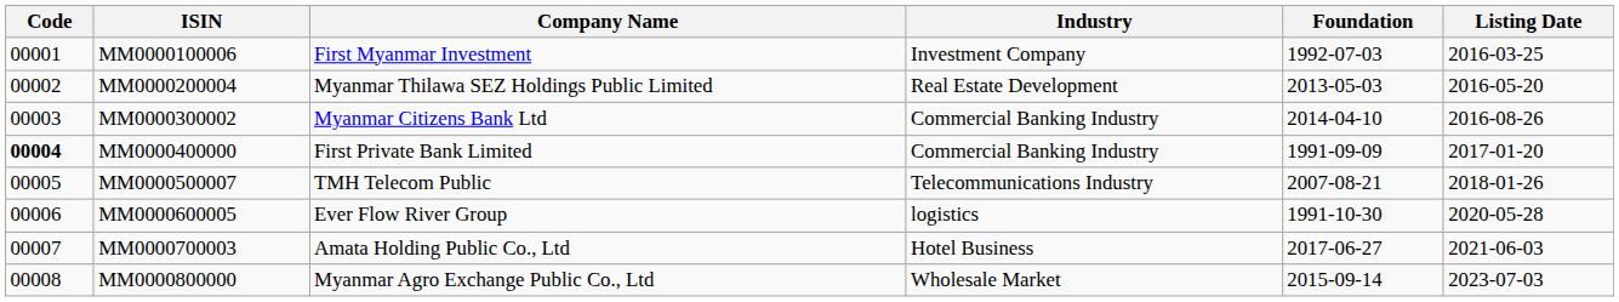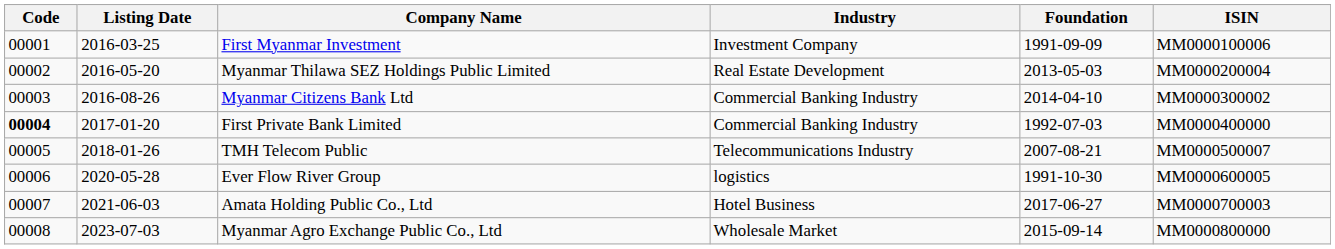 <table class='wikitable sortable' style='width:100%'>
 <tr>
 <th>Code</th>
-<th>ISIN</th>
+<th>Listing Date</th>
 <th>Company Name</th>
 <th>Industry</th>
 <th>Foundation</th>
-<th>Listing Date</th>
+<th>ISIN</th>
 </tr>
 <tr>
 <td>00001</td>
-<td>MM0000100006</td>
+<td>2016-03-25</td>
 <td><a href='#'>First Myanmar Investment</a></td>
 <td>Investment Company</td>
-<td>1992-07-03</td>
-<td>2016-03-25</td>
+<td>1991-09-09</td>
+<td>MM0000100006</td>
 </tr>
 <tr>
 <td>00002</td>
-<td>MM0000200004</td>
+<td>2016-05-20</td>
 <td>Myanmar Thilawa SEZ Holdings Public Limited</td>
 <td>Real Estate Development</td>
 <td>2013-05-03</td>
-<td>2016-05-20</td>
+<td>MM0000200004</td>
 </tr>
 <tr>
 <td>00003</td>
-<td>MM0000300002</td>
+<td>2016-08-26</td>
 <td><a href='#'>Myanmar Citizens Bank</a> Ltd</td>
 <td>Commercial Banking Industry</td>
 <td>2014-04-10</td>
-<td>2016-08-26</td>
+<td>MM0000300002</td>
 </tr>
 <tr>
 <td><strong>00004</strong></td>
-<td>MM0000400000</td>
+<td>2017-01-20</td>
 <td>First Private Bank Limited</td>
 <td>Commercial Banking Industry</td>
-<td>1991-09-09</td>
-<td>2017-01-20</td>
+<td>1992-07-03</td>
+<td>MM0000400000</td>
 </tr>
 <tr>
 <td>00005</td>
-<td>MM0000500007</td>
+<td>2018-01-26</td>
 <td>TMH Telecom Public</td>
 <td>Telecommunications Industry</td>
 <td>2007-08-21</td>
-<td>2018-01-26</td>
+<td>MM0000500007</td>
 </tr>
 <tr>
 <td>00006</td>
-<td>MM0000600005</td>
+<td>2020-05-28</td>
 <td>Ever Flow River Group</td>
 <td>logistics</td>
 <td>1991-10-30</td>
-<td>2020-05-28</td>
+<td>MM0000600005</td>
 </tr>
 <tr>
 <td>00007</td>
-<td>MM0000700003</td>
+<td>2021-06-03</td>
 <td>Amata Holding Public Co., Ltd</td>
 <td>Hotel Business</td>
 <td>2017-06-27</td>
-<td>2021-06-03</td>
+<td>MM0000700003</td>
 </tr>
 <tr>
 <td>00008</td>
-<td>MM0000800000</td>
+<td>2023-07-03</td>
 <td>Myanmar Agro Exchange Public Co., Ltd</td>
 <td>Wholesale Market</td>
 <td>2015-09-14</td>
-<td>2023-07-03</td>
+<td>MM0000800000</td>
 </tr>
 </table>
